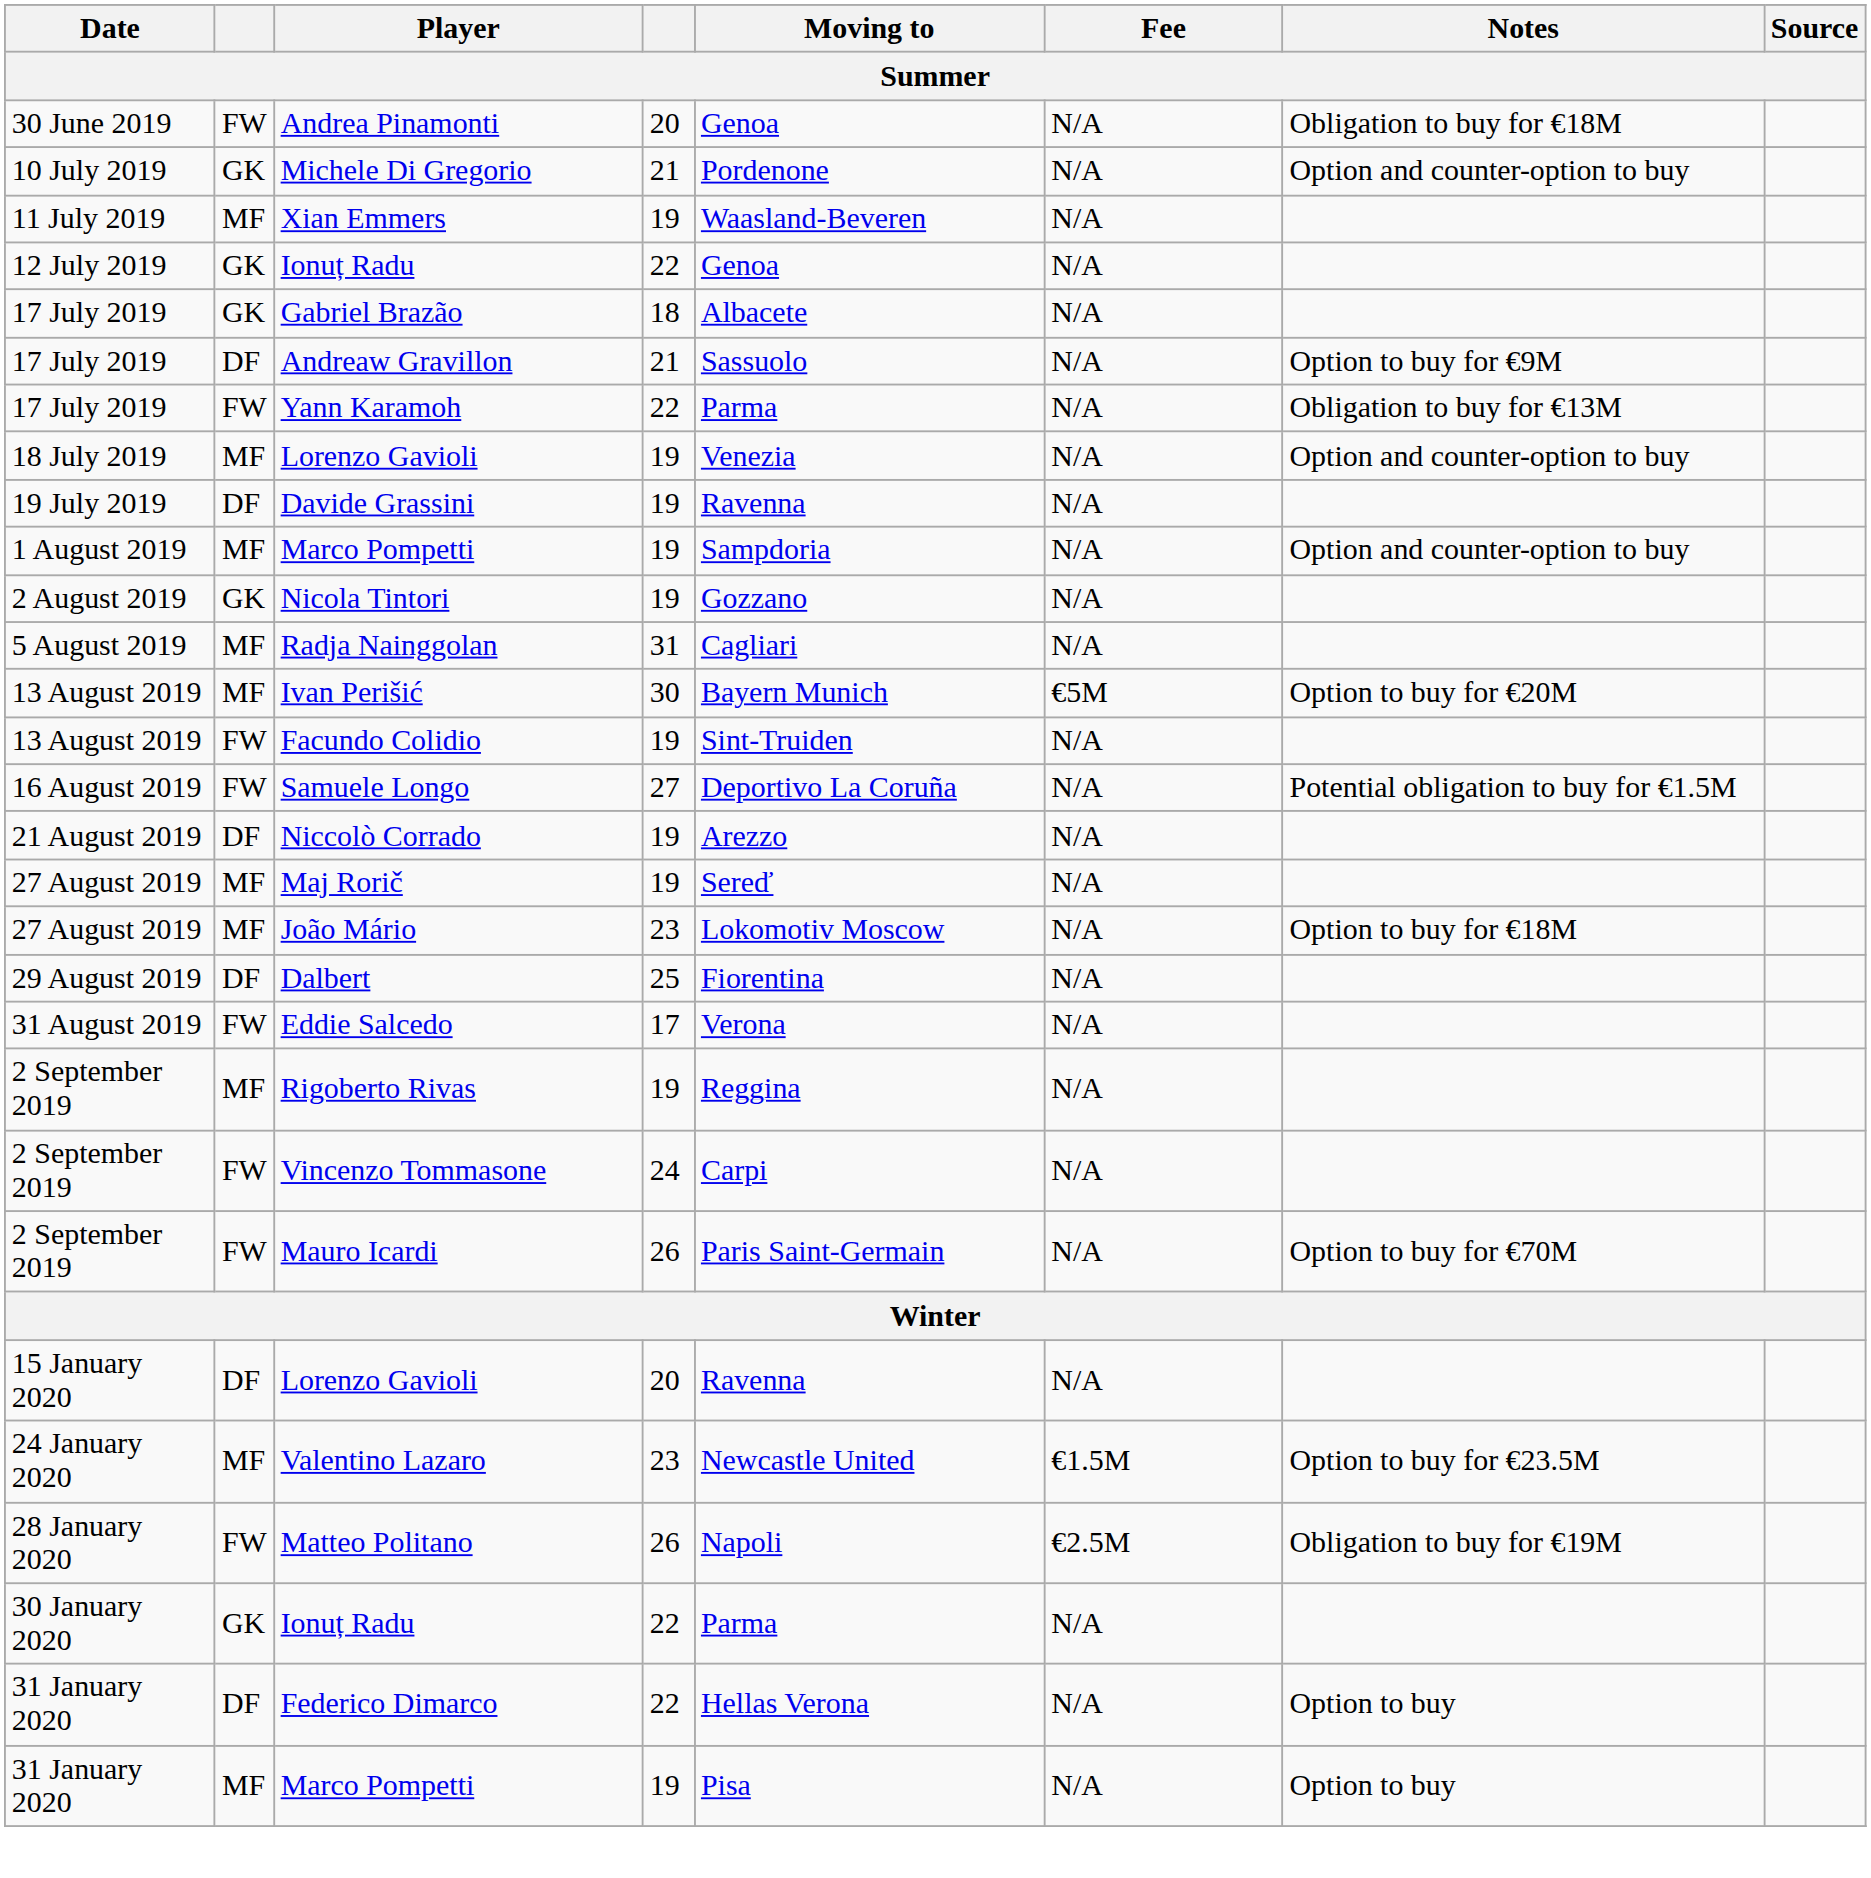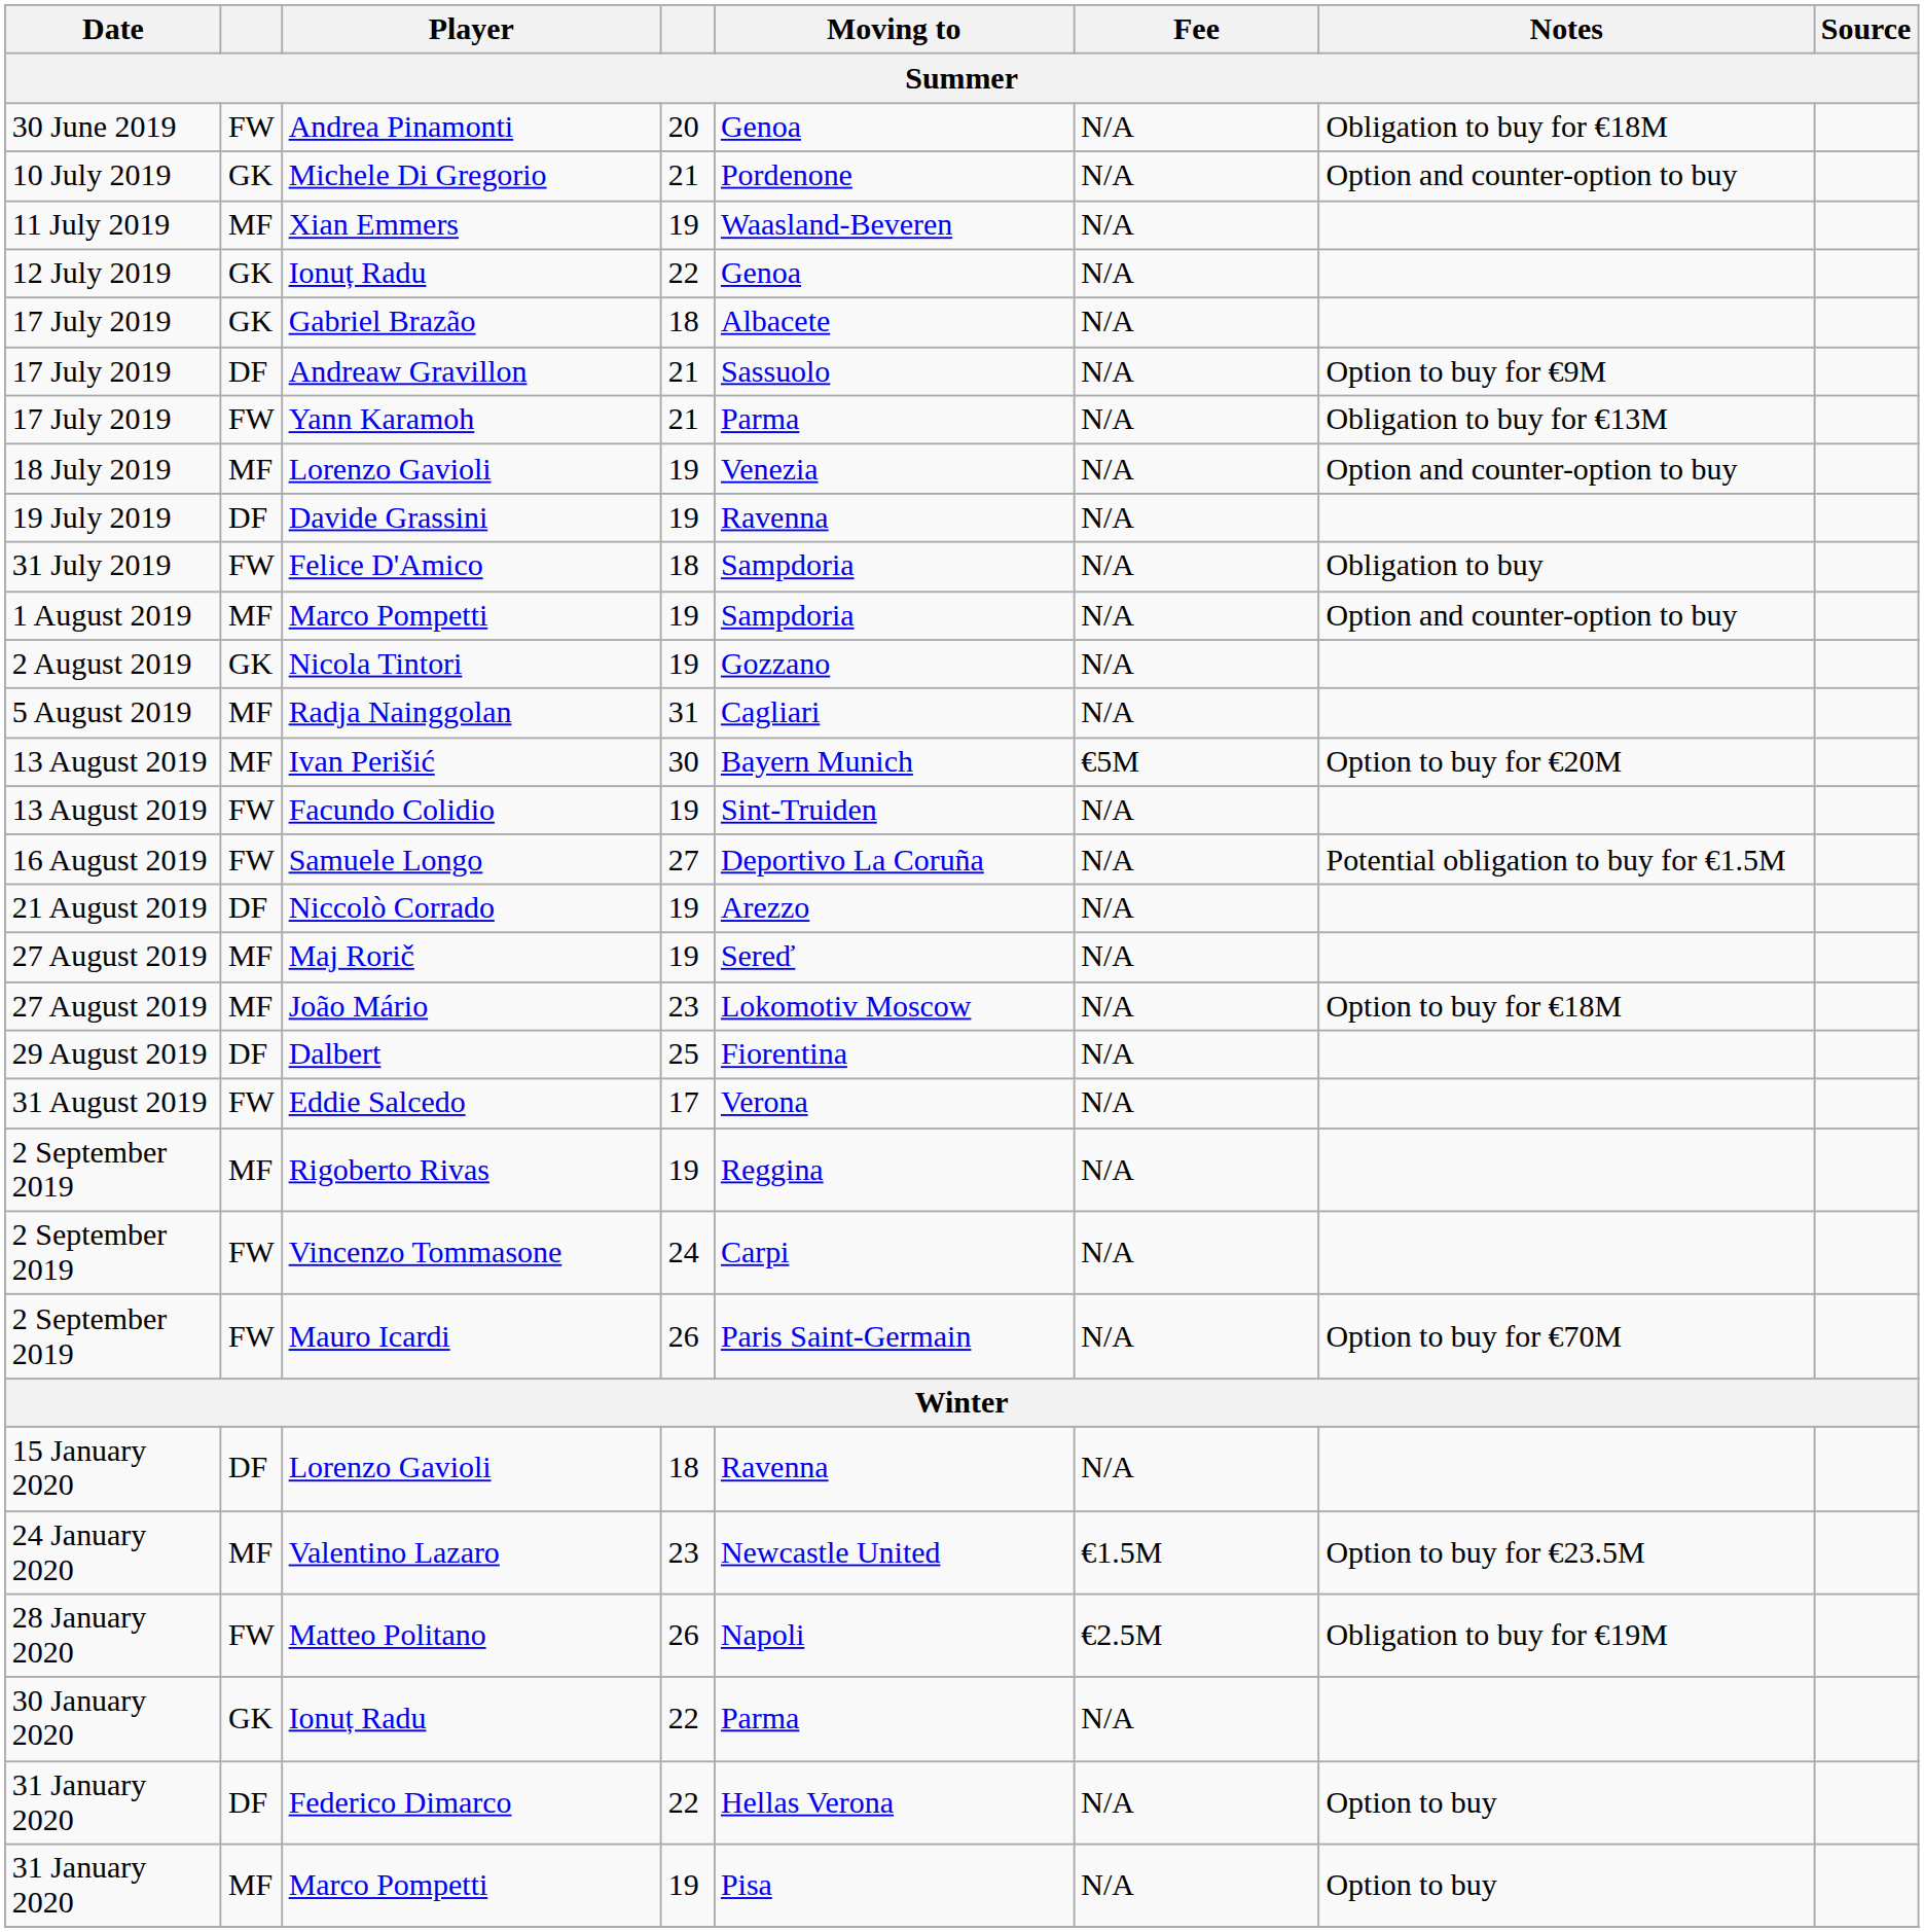 <table class="wikitable sortable">
 <tr>
 <th style="width:105px;">Date</th>
 <th style="width:20px;"></th>
 <th style="width:190px;">Player</th>
 <th style="width:20px;"></th>
 <th style="width:180px;">Moving to</th>
 <th style="width:120px;" class="unsortable">Fee</th>
 <th style="width:250px;" class="unsortable">Notes</th>
 <th style="width:20px;">Source</th>
 </tr>
 <tr>
 <th colspan=8>Summer</th>
 </tr>
 <tr>
 <td>30 June 2019</td>
 <td>FW</td>
 <td> <a href='#'>Andrea Pinamonti</a></td>
 <td>20</td>
 <td> <a href='#'>Genoa</a></td>
 <td>N/A</td>
 <td>Obligation to buy for €18M</td>
 <td></td>
 </tr>
 <tr>
 <td>10 July 2019</td>
 <td>GK</td>
 <td> <a href='#'>Michele Di Gregorio</a></td>
 <td>21</td>
 <td> <a href='#'>Pordenone</a></td>
 <td>N/A</td>
 <td>Option and counter-option to buy</td>
 <td></td>
 </tr>
 <tr>
 <td>11 July 2019</td>
 <td>MF</td>
 <td> <a href='#'>Xian Emmers</a></td>
 <td>19</td>
 <td> <a href='#'>Waasland-Beveren</a></td>
 <td>N/A</td>
 <td></td>
 <td></td>
 </tr>
 <tr>
 <td>12 July 2019</td>
 <td>GK</td>
 <td> <a href='#'>Ionuț Radu</a></td>
 <td>22</td>
 <td> <a href='#'>Genoa</a></td>
 <td>N/A</td>
 <td></td>
 <td></td>
 </tr>
 <tr>
 <td>17 July 2019</td>
 <td>GK</td>
 <td> <a href='#'>Gabriel Brazão</a></td>
 <td>18</td>
 <td> <a href='#'>Albacete</a></td>
 <td>N/A</td>
 <td></td>
 <td></td>
 </tr>
 <tr>
 <td>17 July 2019</td>
 <td>DF</td>
 <td> <a href='#'>Andreaw Gravillon</a></td>
 <td>21</td>
 <td> <a href='#'>Sassuolo</a></td>
 <td>N/A</td>
 <td>Option to buy for €9M</td>
 <td></td>
 </tr>
 <tr>
 <td>17 July 2019</td>
 <td>FW</td>
 <td> <a href='#'>Yann Karamoh</a></td>
-<td>22</td>
+<td>21</td>
 <td> <a href='#'>Parma</a></td>
 <td>N/A</td>
 <td>Obligation to buy for €13M</td>
 <td></td>
 </tr>
 <tr>
 <td>18 July 2019</td>
 <td>MF</td>
 <td> <a href='#'>Lorenzo Gavioli</a></td>
 <td>19</td>
 <td> <a href='#'>Venezia</a></td>
 <td>N/A</td>
 <td>Option and counter-option to buy</td>
 <td></td>
 </tr>
 <tr>
 <td>19 July 2019</td>
 <td>DF</td>
 <td> <a href='#'>Davide Grassini</a></td>
 <td>19</td>
 <td> <a href='#'>Ravenna</a></td>
 <td>N/A</td>
 <td></td>
+<td></td>
+</tr>
+<tr>
+<td>31 July 2019</td>
+<td>FW</td>
+<td> <a href='#'>Felice D'Amico</a></td>
+<td>18</td>
+<td> <a href='#'>Sampdoria</a></td>
+<td>N/A</td>
+<td>Obligation to buy</td>
 <td></td>
 </tr>
 <tr>
 <td>1 August 2019</td>
 <td>MF</td>
 <td> <a href='#'>Marco Pompetti</a></td>
 <td>19</td>
 <td> <a href='#'>Sampdoria</a></td>
 <td>N/A</td>
 <td>Option and counter-option to buy</td>
 <td></td>
 </tr>
 <tr>
 <td>2 August 2019</td>
 <td>GK</td>
 <td> <a href='#'>Nicola Tintori</a></td>
 <td>19</td>
 <td> <a href='#'>Gozzano</a></td>
 <td>N/A</td>
 <td></td>
 <td></td>
 </tr>
 <tr>
 <td>5 August 2019</td>
 <td>MF</td>
 <td> <a href='#'>Radja Nainggolan</a></td>
 <td>31</td>
 <td> <a href='#'>Cagliari</a></td>
 <td>N/A</td>
 <td></td>
 <td></td>
 </tr>
 <tr>
 <td>13 August 2019</td>
 <td>MF</td>
 <td> <a href='#'>Ivan Perišić</a></td>
 <td>30</td>
 <td> <a href='#'>Bayern Munich</a></td>
 <td>€5M</td>
 <td>Option to buy for €20M</td>
 <td></td>
 </tr>
 <tr>
 <td>13 August 2019</td>
 <td>FW</td>
 <td> <a href='#'>Facundo Colidio</a></td>
 <td>19</td>
 <td> <a href='#'>Sint-Truiden</a></td>
 <td>N/A</td>
 <td></td>
 <td></td>
 </tr>
 <tr>
 <td>16 August 2019</td>
 <td>FW</td>
 <td> <a href='#'>Samuele Longo</a></td>
 <td>27</td>
 <td> <a href='#'>Deportivo La Coruña</a></td>
 <td>N/A</td>
 <td>Potential obligation to buy for €1.5M</td>
 <td></td>
 </tr>
 <tr>
 <td>21 August 2019</td>
 <td>DF</td>
 <td> <a href='#'>Niccolò Corrado</a></td>
 <td>19</td>
 <td> <a href='#'>Arezzo</a></td>
 <td>N/A</td>
 <td></td>
 <td></td>
 </tr>
 <tr>
 <td>27 August 2019</td>
 <td>MF</td>
 <td> <a href='#'>Maj Rorič</a></td>
 <td>19</td>
 <td> <a href='#'>Sereď</a></td>
 <td>N/A</td>
 <td></td>
 <td></td>
 </tr>
 <tr>
 <td>27 August 2019</td>
 <td>MF</td>
 <td> <a href='#'>João Mário</a></td>
 <td>23</td>
 <td> <a href='#'>Lokomotiv Moscow</a></td>
 <td>N/A</td>
 <td>Option to buy for €18M</td>
 <td></td>
 </tr>
 <tr>
 <td>29 August 2019</td>
 <td>DF</td>
 <td> <a href='#'>Dalbert</a></td>
 <td>25</td>
 <td> <a href='#'>Fiorentina</a></td>
 <td>N/A</td>
 <td></td>
 <td></td>
 </tr>
 <tr>
 <td>31 August 2019</td>
 <td>FW</td>
 <td> <a href='#'>Eddie Salcedo</a></td>
 <td>17</td>
 <td> <a href='#'>Verona</a></td>
 <td>N/A</td>
 <td></td>
 <td></td>
 </tr>
 <tr>
 <td>2 September 2019</td>
 <td>MF</td>
 <td> <a href='#'>Rigoberto Rivas</a></td>
 <td>19</td>
 <td> <a href='#'>Reggina</a></td>
 <td>N/A</td>
 <td></td>
 <td></td>
 </tr>
 <tr>
 <td>2 September 2019</td>
 <td>FW</td>
 <td> <a href='#'>Vincenzo Tommasone</a></td>
 <td>24</td>
 <td> <a href='#'>Carpi</a></td>
 <td>N/A</td>
 <td></td>
 <td></td>
 </tr>
 <tr>
 <td>2 September 2019</td>
 <td>FW</td>
 <td> <a href='#'>Mauro Icardi</a></td>
 <td>26</td>
 <td> <a href='#'>Paris Saint-Germain</a></td>
 <td>N/A</td>
 <td>Option to buy for €70M</td>
 <td></td>
 </tr>
 <tr>
 <th colspan=8>Winter</th>
 </tr>
 <tr>
 <td>15 January 2020</td>
 <td>DF</td>
 <td> <a href='#'>Lorenzo Gavioli</a></td>
-<td>20</td>
+<td>18</td>
 <td> <a href='#'>Ravenna</a></td>
 <td>N/A</td>
 <td></td>
 <td></td>
 </tr>
 <tr>
 <td>24 January 2020</td>
 <td>MF</td>
 <td> <a href='#'>Valentino Lazaro</a></td>
 <td>23</td>
 <td> <a href='#'>Newcastle United</a></td>
 <td>€1.5M</td>
 <td>Option to buy for €23.5M</td>
 <td></td>
 </tr>
 <tr>
 <td>28 January 2020</td>
 <td>FW</td>
 <td> <a href='#'>Matteo Politano</a></td>
 <td>26</td>
 <td> <a href='#'>Napoli</a></td>
 <td>€2.5M</td>
 <td>Obligation to buy for €19M</td>
 <td></td>
 </tr>
 <tr>
 <td>30 January 2020</td>
 <td>GK</td>
 <td> <a href='#'>Ionuț Radu</a></td>
 <td>22</td>
 <td> <a href='#'>Parma</a></td>
 <td>N/A</td>
 <td></td>
 <td></td>
 </tr>
 <tr>
 <td>31 January 2020</td>
 <td>DF</td>
 <td> <a href='#'>Federico Dimarco</a></td>
 <td>22</td>
 <td> <a href='#'>Hellas Verona</a></td>
 <td>N/A</td>
 <td>Option to buy</td>
 <td></td>
 </tr>
 <tr>
 <td>31 January 2020</td>
 <td>MF</td>
 <td> <a href='#'>Marco Pompetti</a></td>
 <td>19</td>
 <td> <a href='#'>Pisa</a></td>
 <td>N/A</td>
 <td>Option to buy</td>
 <td></td>
 </tr>
 <tr>
 </tr>
 </table>
